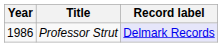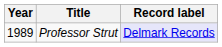 <table class="wikitable sortable">
 <tr>
 <th>Year</th>
 <th>Title</th>
 <th>Record label</th>
 </tr>
 <tr>
-<td>1986</td>
+<td>1989</td>
 <td><em>Professor Strut</em></td>
 <td style="background: lavender; text-align:center;"><a href='#'>Delmark Records</a></td>
 </tr>
 </table>
